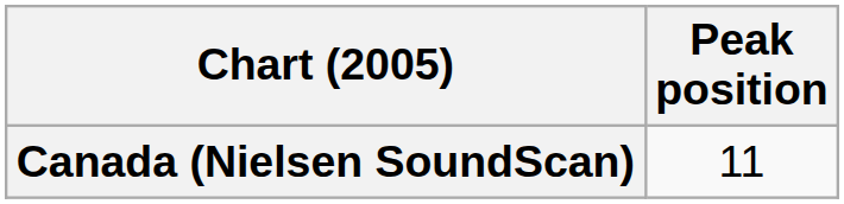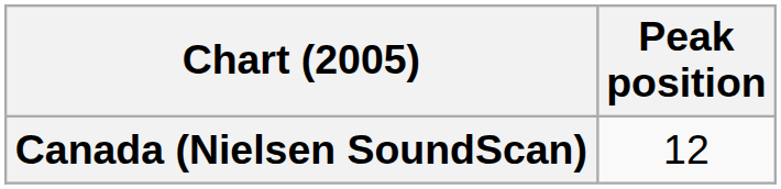 <table class="wikitable plainrowheaders" style="text-align:center;">
 <tr>
 <th scope="col">Chart (2005)</th>
 <th scope="col">Peak<br>position</th>
 </tr>
 <tr>
 <th scope="row">Canada (Nielsen SoundScan)</th>
-<td>11</td>
+<td>12</td>
 </tr>
 </table>
